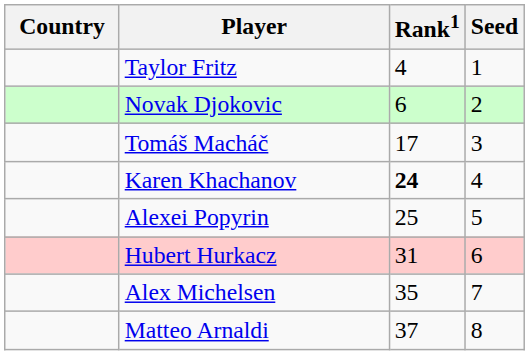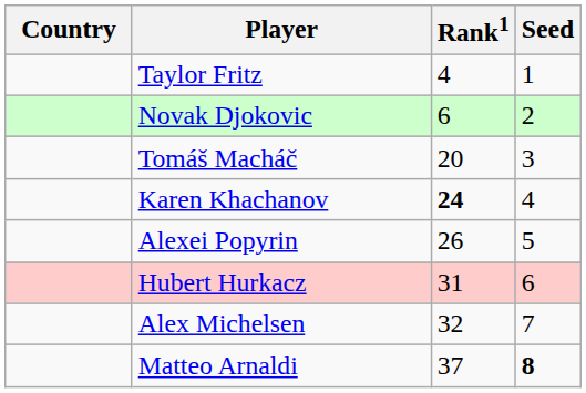 <table class="sortable wikitable">
 <tr>
 <th width="70">Country</th>
 <th width="175">Player</th>
 <th>Rank<sup>1</sup></th>
 <th>Seed</th>
 </tr>
 <tr>
 <td></td>
 <td><a href='#'>Taylor Fritz</a></td>
 <td>4</td>
 <td>1</td>
 </tr>
 <tr bgcolor=#cfc>
 <td></td>
 <td><a href='#'>Novak Djokovic</a></td>
 <td>6</td>
 <td>2</td>
 </tr>
 <tr>
 <td></td>
 <td><a href='#'>Tomáš Macháč</a></td>
-<td>17</td>
+<td>20</td>
 <td>3</td>
 </tr>
 <tr>
 <td></td>
 <td><a href='#'>Karen Khachanov</a></td>
 <td><strong>24</strong></td>
 <td>4</td>
 </tr>
 <tr>
 <td></td>
 <td><a href='#'>Alexei Popyrin</a></td>
-<td>25</td>
+<td>26</td>
 <td>5</td>
 </tr>
 <tr bgcolor=#fcc>
 <td></td>
 <td><a href='#'>Hubert Hurkacz</a></td>
 <td>31</td>
 <td>6</td>
 </tr>
 <tr>
 <td></td>
 <td><a href='#'>Alex Michelsen</a></td>
-<td>35</td>
+<td>32</td>
 <td>7</td>
 </tr>
 <tr>
 <td></td>
 <td><a href='#'>Matteo Arnaldi</a></td>
 <td>37</td>
-<td>8</td>
+<td><strong>8</strong></td>
 </tr>
 </table>
